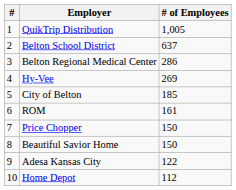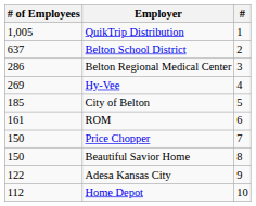 <table class="wikitable">
 <tr>
+<th># of Employees</th>
+<th>Employer</th>
 <th>#</th>
-<th>Employer</th>
-<th># of Employees</th>
 </tr>
 <tr>
+<td>1,005</td>
+<td><a href='#'>QuikTrip Distribution</a></td>
 <td>1</td>
-<td><a href='#'>QuikTrip Distribution</a></td>
-<td>1,005</td>
 </tr>
 <tr>
+<td>637</td>
+<td><a href='#'>Belton School District</a></td>
 <td>2</td>
-<td><a href='#'>Belton School District</a></td>
-<td>637</td>
 </tr>
 <tr>
+<td>286</td>
+<td>Belton Regional Medical Center</td>
 <td>3</td>
-<td>Belton Regional Medical Center</td>
-<td>286</td>
 </tr>
 <tr>
+<td>269</td>
+<td><a href='#'>Hy-Vee</a></td>
 <td>4</td>
-<td><a href='#'>Hy-Vee</a></td>
-<td>269</td>
 </tr>
 <tr>
+<td>185</td>
+<td>City of Belton</td>
 <td>5</td>
-<td>City of Belton</td>
-<td>185</td>
 </tr>
 <tr>
+<td>161</td>
+<td>ROM</td>
 <td>6</td>
-<td>ROM</td>
-<td>161</td>
 </tr>
 <tr>
+<td>150</td>
+<td><a href='#'>Price Chopper</a></td>
 <td>7</td>
-<td><a href='#'>Price Chopper</a></td>
-<td>150</td>
 </tr>
 <tr>
+<td>150</td>
+<td>Beautiful Savior Home</td>
 <td>8</td>
-<td>Beautiful Savior Home</td>
-<td>150</td>
 </tr>
 <tr>
+<td>122</td>
+<td>Adesa Kansas City</td>
 <td>9</td>
-<td>Adesa Kansas City</td>
-<td>122</td>
 </tr>
 <tr>
+<td>112</td>
+<td><a href='#'>Home Depot</a></td>
 <td>10</td>
-<td><a href='#'>Home Depot</a></td>
-<td>112</td>
 </tr>
 </table>
